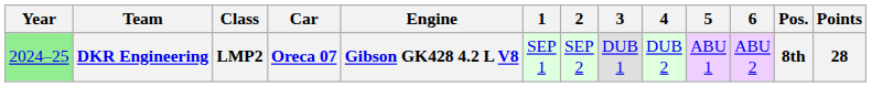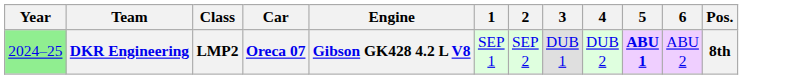 <table class="wikitable" style="text-align:center; font-size:85%">
 <tr>
 <th>Year</th>
 <th>Team</th>
 <th>Class</th>
 <th>Car</th>
 <th>Engine</th>
 <th>1</th>
 <th>2</th>
 <th>3</th>
 <th>4</th>
 <th>5</th>
 <th>6</th>
 <th>Pos.</th>
-<th>Points</th>
 </tr>
 <tr>
 <td style="background: lightgreen;"><a href='#'>2024–25</a></td>
 <th><a href='#'>DKR Engineering</a></th>
 <th>LMP2</th>
 <th><a href='#'>Oreca 07</a></th>
 <th><a href='#'>Gibson</a> GK428 4.2 L <a href='#'>V8</a></th>
 <td style="background:#DFFFDF;"><a href='#'>SEP<br>1</a><br></td>
 <td style="background:#DFFFDF;"><a href='#'>SEP<br>2</a><br></td>
 <td style="background:#DFDFDF;"><a href='#'>DUB<br>1</a><br></td>
 <td style="background:#DFFFDF;"><a href='#'>DUB<br>2</a><br></td>
-<td style="background:#EFCFFF;"><a href='#'>ABU<br>1</a><br></td>
+<td style="background:#EFCFFF;"><strong><a href='#'>ABU<br>1</a><br></strong></td>
 <td style="background:#EFCFFF;"><a href='#'>ABU<br>2</a><br></td>
 <th>8th</th>
-<th>28</th>
 </tr>
 </table>
